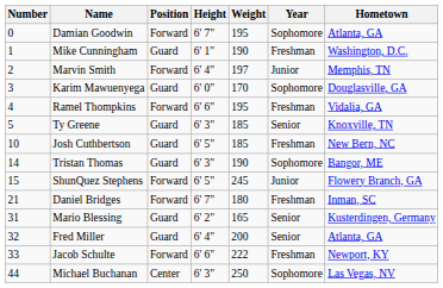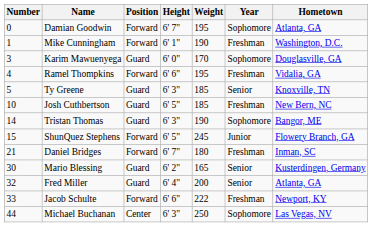 <table class="wikitable sortable" style="font-size: 95%;">
 <tr>
 <th>Number</th>
 <th>Name</th>
 <th>Position</th>
 <th>Height</th>
 <th>Weight</th>
 <th>Year</th>
 <th>Hometown</th>
 </tr>
 <tr>
 <td>0</td>
 <td>Damian Goodwin</td>
 <td>Forward</td>
 <td>6' 7"</td>
 <td>195</td>
 <td>Sophomore</td>
 <td><a href='#'>Atlanta, GA</a></td>
 </tr>
 <tr>
 <td>1</td>
 <td>Mike Cunningham</td>
-<td>Guard</td>
+<td>Forward</td>
 <td>6' 1"</td>
 <td>190</td>
 <td>Freshman</td>
 <td><a href='#'>Washington, D.C.</a></td>
-</tr>
-<tr>
-<td>2</td>
-<td>Marvin Smith</td>
-<td>Forward</td>
-<td>6' 4"</td>
-<td>197</td>
-<td>Junior</td>
-<td><a href='#'>Memphis, TN</a></td>
 </tr>
 <tr>
 <td>3</td>
 <td>Karim Mawuenyega</td>
 <td>Guard</td>
 <td>6' 0"</td>
 <td>170</td>
 <td>Sophomore</td>
 <td><a href='#'>Douglasville, GA</a></td>
 </tr>
 <tr>
 <td>4</td>
 <td>Ramel Thompkins</td>
 <td>Forward</td>
 <td>6' 6"</td>
 <td>195</td>
 <td>Freshman</td>
 <td><a href='#'>Vidalia, GA</a></td>
 </tr>
 <tr>
 <td>5</td>
 <td>Ty Greene</td>
 <td>Guard</td>
 <td>6' 3"</td>
 <td>185</td>
 <td>Senior</td>
 <td><a href='#'>Knoxville, TN</a></td>
 </tr>
 <tr>
 <td>10</td>
 <td>Josh Cuthbertson</td>
 <td>Guard</td>
 <td>6' 5"</td>
 <td>185</td>
 <td>Freshman</td>
 <td><a href='#'>New Bern, NC</a></td>
 </tr>
 <tr>
 <td>14</td>
 <td>Tristan Thomas</td>
 <td>Guard</td>
 <td>6' 3"</td>
 <td>190</td>
 <td>Sophomore</td>
 <td><a href='#'>Bangor, ME</a></td>
 </tr>
 <tr>
 <td>15</td>
 <td>ShunQuez Stephens</td>
 <td>Forward</td>
 <td>6' 5"</td>
 <td>245</td>
 <td>Junior</td>
 <td><a href='#'>Flowery Branch, GA</a></td>
 </tr>
 <tr>
 <td>21</td>
 <td>Daniel Bridges</td>
 <td>Forward</td>
 <td>6' 7"</td>
 <td>180</td>
 <td>Freshman</td>
 <td><a href='#'>Inman, SC</a></td>
 </tr>
 <tr>
-<td>31</td>
+<td>30</td>
 <td>Mario Blessing</td>
 <td>Guard</td>
 <td>6' 2"</td>
 <td>165</td>
 <td>Senior</td>
 <td><a href='#'>Kusterdingen, Germany</a></td>
 </tr>
 <tr>
 <td>32</td>
 <td>Fred Miller</td>
 <td>Guard</td>
 <td>6' 4"</td>
 <td>200</td>
 <td>Senior</td>
 <td><a href='#'>Atlanta, GA</a></td>
 </tr>
 <tr>
 <td>33</td>
 <td>Jacob Schulte</td>
 <td>Forward</td>
 <td>6' 6"</td>
 <td>222</td>
 <td>Freshman</td>
 <td><a href='#'>Newport, KY</a></td>
 </tr>
 <tr>
 <td>44</td>
 <td>Michael Buchanan</td>
 <td>Center</td>
 <td>6' 3"</td>
 <td>250</td>
 <td>Sophomore</td>
 <td><a href='#'>Las Vegas, NV</a></td>
 </tr>
 </table>
